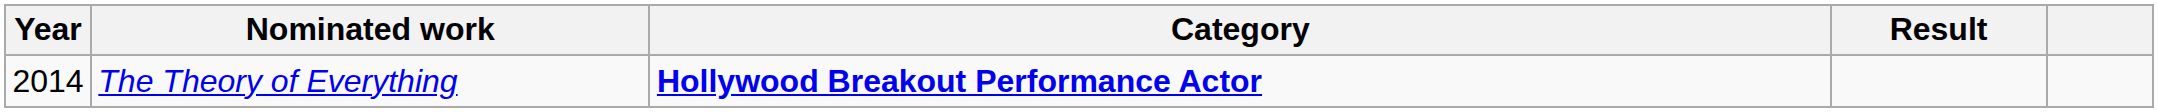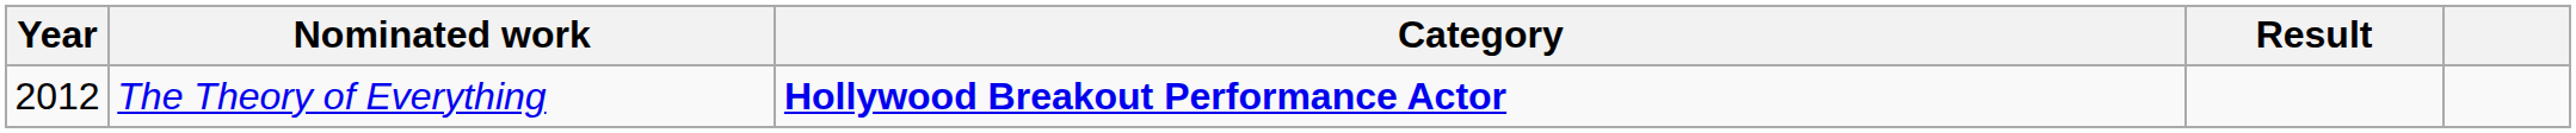 <table class=wikitable>
 <tr>
 <th width=4%>Year</th>
 <th width=26%>Nominated work</th>
 <th width=55%>Category</th>
 <th width=10%>Result</th>
 <th width=5%></th>
 </tr>
 <tr>
-<td>2014</td>
+<td>2012</td>
 <td><em><a href='#'>The Theory of Everything</a></em></td>
 <td><strong><a href='#'>Hollywood Breakout Performance Actor</a></strong></td>
 <td></td>
 <td></td>
 </tr>
 <tr>
 </tr>
 </table>
